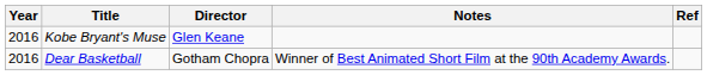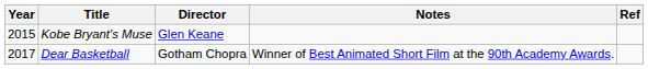 <table class="wikitable sortable">
 <tr>
 <th>Year</th>
 <th>Title</th>
 <th>Director</th>
 <th>Notes</th>
 <th>Ref</th>
 </tr>
 <tr>
-<td>2016</td>
+<td>2015</td>
 <td><em>Kobe Bryant's Muse</em></td>
 <td><a href='#'>Glen Keane</a></td>
 <td></td>
 <td></td>
 </tr>
 <tr>
-<td>2016</td>
+<td>2017</td>
 <td><em><a href='#'>Dear Basketball</a></em></td>
 <td>Gotham Chopra</td>
 <td>Winner of <a href='#'>Best Animated Short Film</a> at the <a href='#'>90th Academy Awards</a>.</td>
 <td></td>
 </tr>
 </table>
